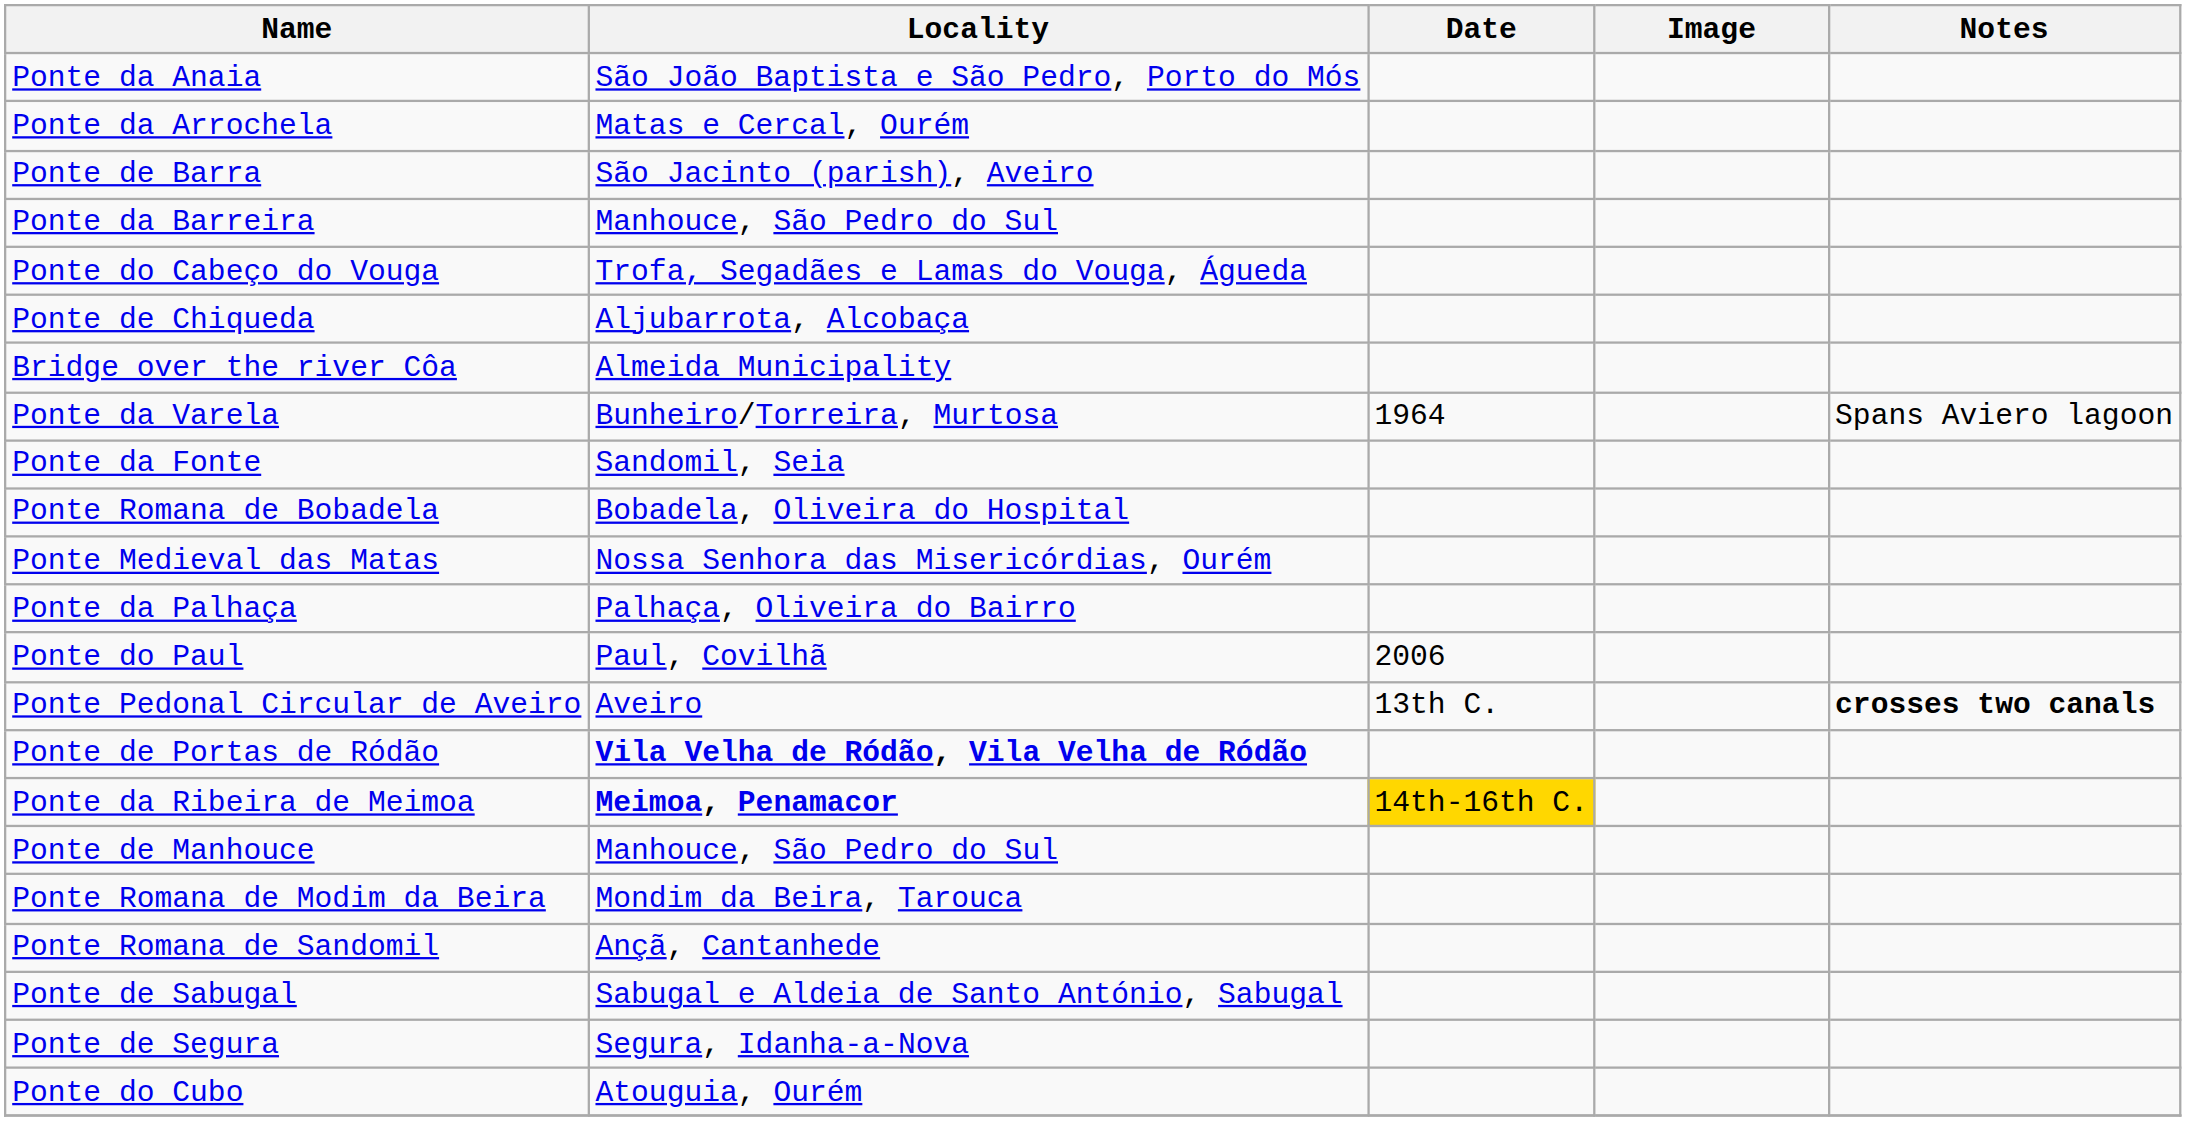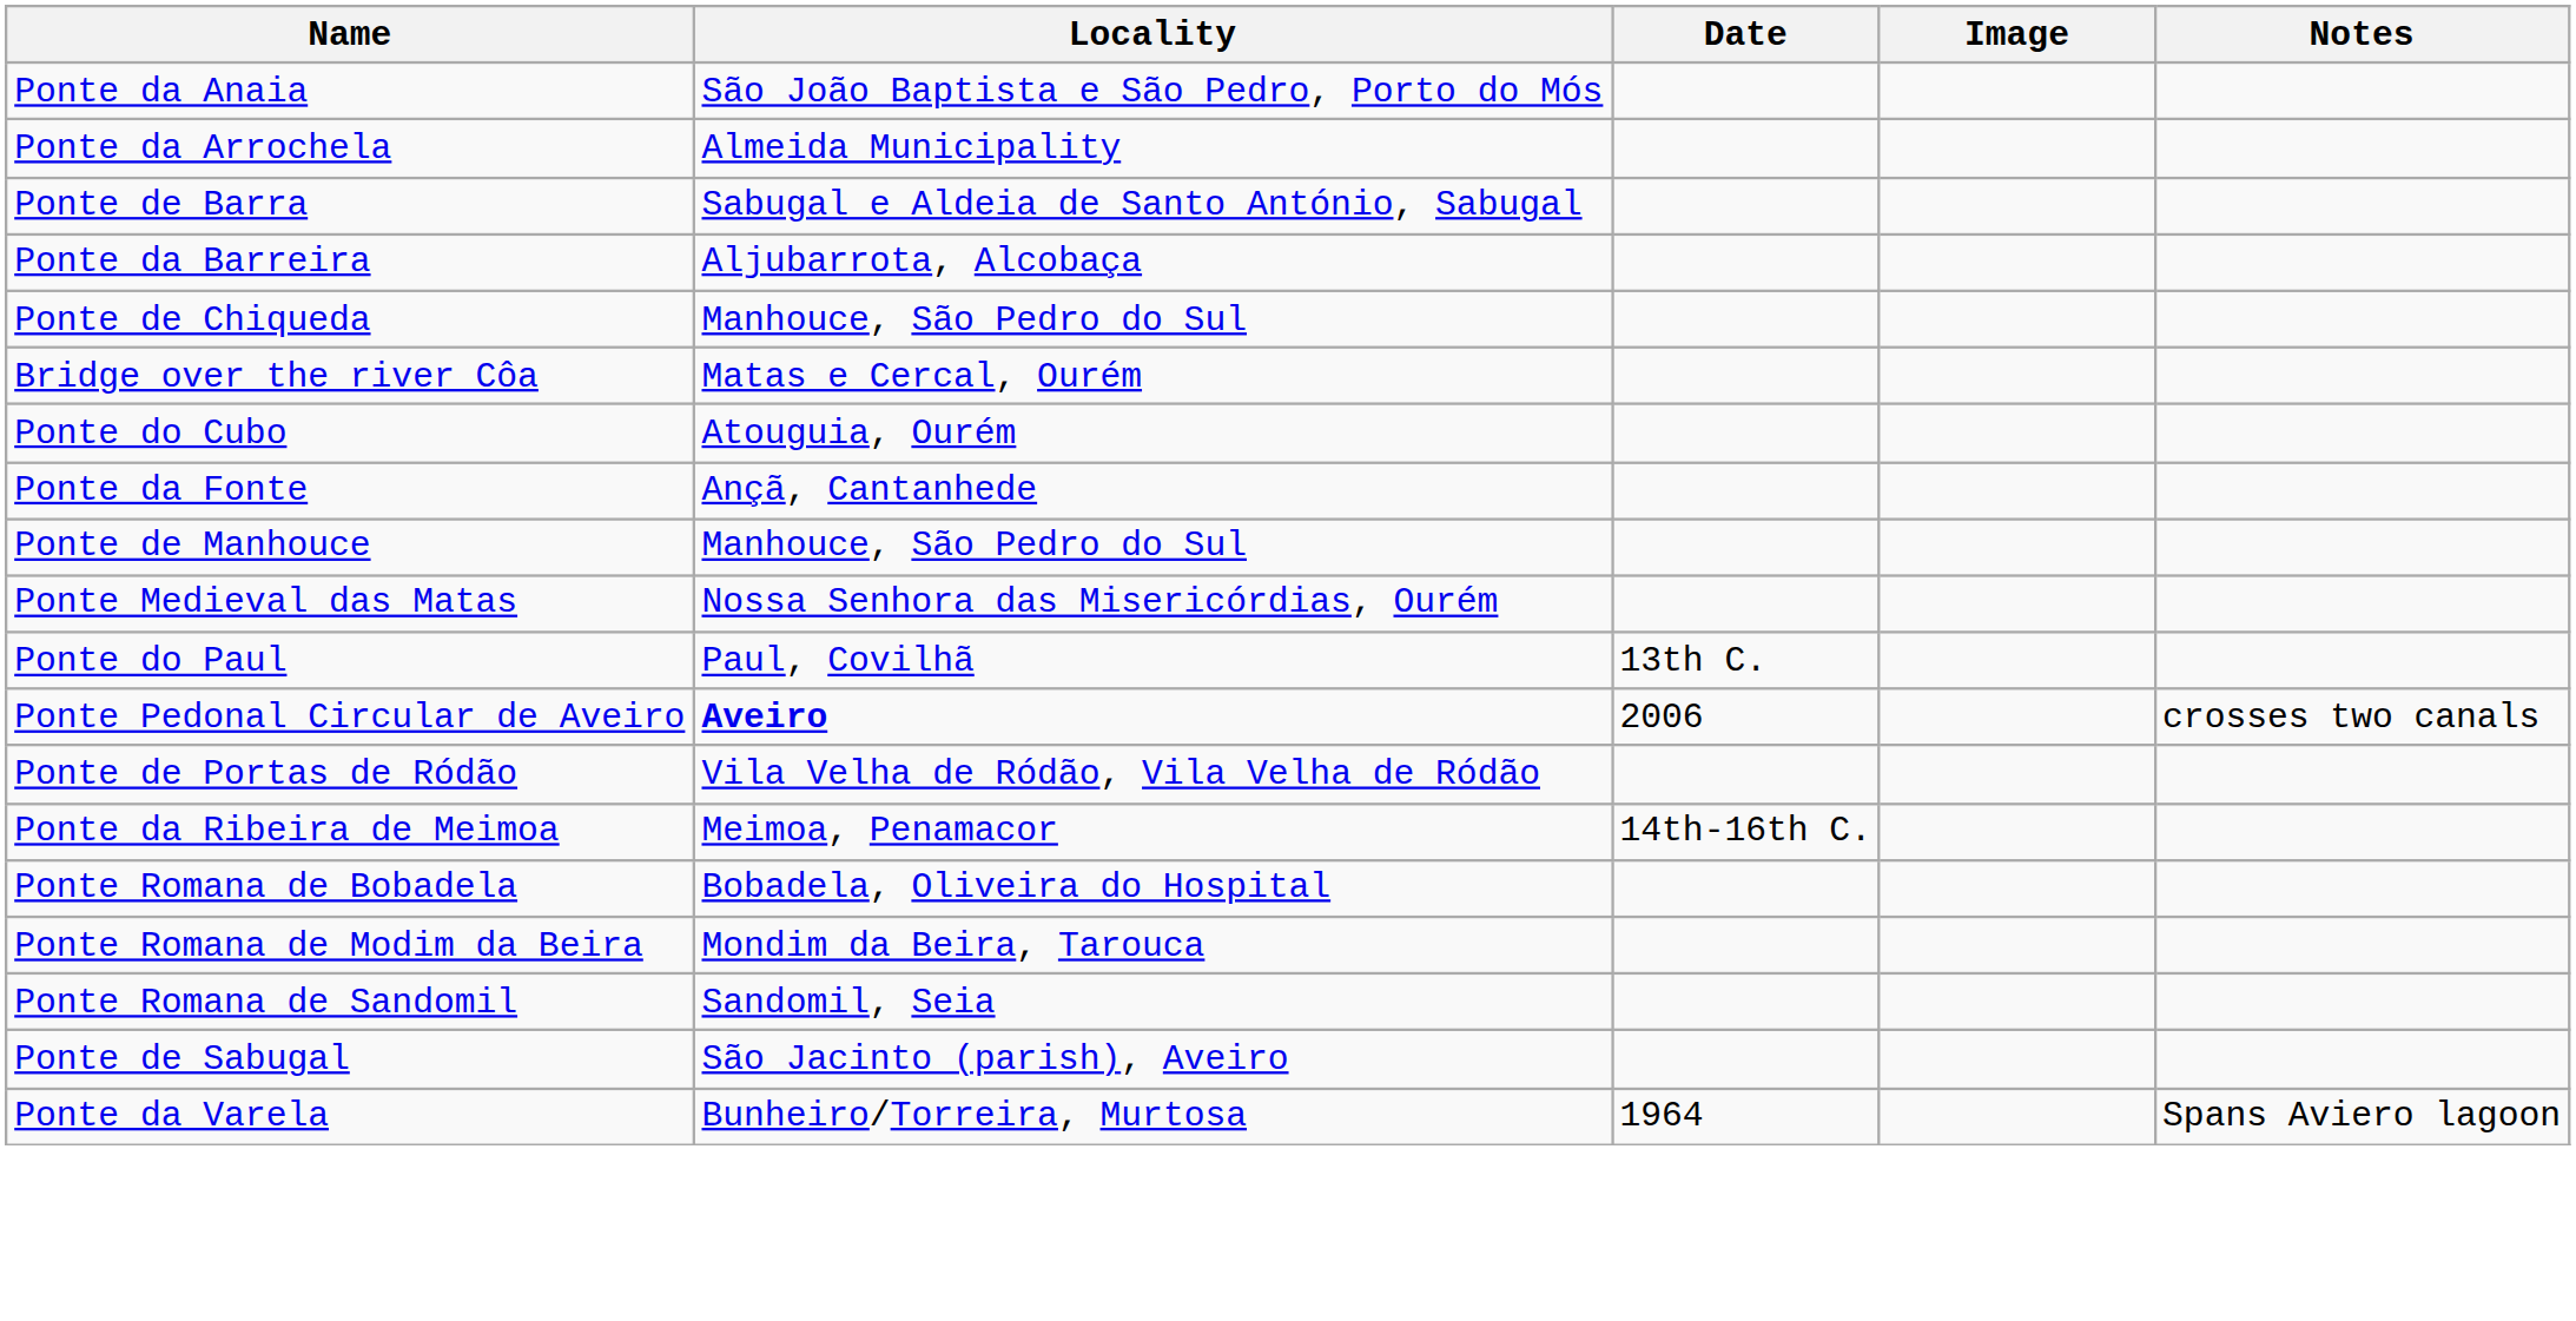 <table class="wikitable sortable">
 <tr>
 <th>Name</th>
 <th>Locality</th>
 <th>Date</th>
 <th class="unsortable" width="96px">Image</th>
 <th class="unsortable">Notes</th>
 </tr>
 <tr>
 <td><a href='#'>Ponte da Anaia</a></td>
 <td><a href='#'>São João Baptista e São Pedro</a>, <a href='#'>Porto do Mós</a></td>
 <td></td>
 <td></td>
 <td></td>
 </tr>
 <tr>
 <td><a href='#'>Ponte da Arrochela</a></td>
+<td><a href='#'>Almeida Municipality</a></td>
+<td></td>
+<td></td>
+<td></td>
+</tr>
+<tr>
+<td><a href='#'>Ponte de Barra</a></td>
+<td><a href='#'>Sabugal e Aldeia de Santo António</a>, <a href='#'>Sabugal</a></td>
+<td></td>
+<td></td>
+<td></td>
+</tr>
+<tr>
+<td><a href='#'>Ponte da Barreira</a></td>
+<td><a href='#'>Aljubarrota</a>, <a href='#'>Alcobaça</a></td>
+<td></td>
+<td></td>
+<td></td>
+</tr>
+<tr>
+<td><a href='#'>Ponte de Chiqueda</a></td>
+<td><a href='#'>Manhouce</a>, <a href='#'>São Pedro do Sul</a></td>
+<td></td>
+<td></td>
+<td></td>
+</tr>
+<tr>
+<td><a href='#'>Bridge over the river Côa</a></td>
 <td><a href='#'>Matas e Cercal</a>, <a href='#'>Ourém</a></td>
 <td></td>
 <td></td>
 <td></td>
 </tr>
 <tr>
-<td><a href='#'>Ponte de Barra</a></td>
-<td><a href='#'>São Jacinto (parish)</a>, <a href='#'>Aveiro</a></td>
+<td><a href='#'>Ponte do Cubo</a></td>
+<td><a href='#'>Atouguia</a>, <a href='#'>Ourém</a></td>
 <td></td>
 <td></td>
 <td></td>
 </tr>
 <tr>
-<td><a href='#'>Ponte da Barreira</a></td>
-<td><a href='#'>Manhouce</a>, <a href='#'>São Pedro do Sul</a></td>
+<td><a href='#'>Ponte da Fonte</a></td>
+<td><a href='#'>Ançã</a>, <a href='#'>Cantanhede</a></td>
 <td></td>
 <td></td>
 <td></td>
 </tr>
 <tr>
-<td><a href='#'>Ponte do Cabeço do Vouga</a></td>
-<td><a href='#'>Trofa, Segadães e Lamas do Vouga</a>, <a href='#'>Águeda</a></td>
-<td></td>
-<td></td>
-<td></td>
-</tr>
-<tr>
-<td><a href='#'>Ponte de Chiqueda</a></td>
-<td><a href='#'>Aljubarrota</a>, <a href='#'>Alcobaça</a></td>
-<td></td>
-<td></td>
-<td></td>
-</tr>
-<tr>
-<td><a href='#'>Bridge over the river Côa</a></td>
-<td><a href='#'>Almeida Municipality</a></td>
-<td></td>
-<td></td>
-<td></td>
-</tr>
-<tr>
-<td><a href='#'>Ponte da Varela</a></td>
-<td><a href='#'>Bunheiro</a>/<a href='#'>Torreira</a>, <a href='#'>Murtosa</a></td>
-<td>1964</td>
-<td></td>
-<td>Spans Aviero lagoon</td>
-</tr>
-<tr>
-<td><a href='#'>Ponte da Fonte</a></td>
-<td><a href='#'>Sandomil</a>, <a href='#'>Seia</a></td>
-<td></td>
-<td></td>
-<td></td>
-</tr>
-<tr>
-<td><a href='#'>Ponte Romana de Bobadela</a></td>
-<td><a href='#'>Bobadela</a>, <a href='#'>Oliveira do Hospital</a></td>
+<td><a href='#'>Ponte de Manhouce</a></td>
+<td><a href='#'>Manhouce</a>, <a href='#'>São Pedro do Sul</a></td>
 <td></td>
 <td></td>
 <td></td>
 </tr>
 <tr>
 <td><a href='#'>Ponte Medieval das Matas</a></td>
 <td><a href='#'>Nossa Senhora das Misericórdias</a>, <a href='#'>Ourém</a></td>
 <td></td>
 <td></td>
 <td></td>
 </tr>
 <tr>
-<td><a href='#'>Ponte da Palhaça</a></td>
-<td><a href='#'>Palhaça</a>, <a href='#'>Oliveira do Bairro</a></td>
-<td></td>
-<td></td>
-<td></td>
-</tr>
-<tr>
 <td><a href='#'>Ponte do Paul</a></td>
 <td><a href='#'>Paul</a>, <a href='#'>Covilhã</a></td>
-<td>2006</td>
+<td>13th C.</td>
 <td></td>
 <td></td>
 </tr>
 <tr>
 <td><a href='#'>Ponte Pedonal Circular de Aveiro</a></td>
-<td><a href='#'>Aveiro</a></td>
-<td>13th C.</td>
+<td><strong><a href='#'>Aveiro</a></strong></td>
+<td>2006</td>
 <td></td>
-<td><strong>crosses two canals</strong></td>
+<td>crosses two canals</td>
 </tr>
 <tr>
 <td><a href='#'>Ponte de Portas de Ródão</a></td>
-<td><strong><a href='#'>Vila Velha de Ródão</a>, <a href='#'>Vila Velha de Ródão</a></strong></td>
+<td><a href='#'>Vila Velha de Ródão</a>, <a href='#'>Vila Velha de Ródão</a></td>
 <td></td>
 <td></td>
 <td></td>
 </tr>
 <tr>
 <td><a href='#'>Ponte da Ribeira de Meimoa</a></td>
-<td><strong><a href='#'>Meimoa</a>, <a href='#'>Penamacor</a></strong></td>
-<td style="background: gold;">14th-16th C.</td>
+<td><a href='#'>Meimoa</a>, <a href='#'>Penamacor</a></td>
+<td>14th-16th C.</td>
 <td></td>
 <td></td>
 </tr>
 <tr>
-<td><a href='#'>Ponte de Manhouce</a></td>
-<td><a href='#'>Manhouce</a>, <a href='#'>São Pedro do Sul</a></td>
+<td><a href='#'>Ponte Romana de Bobadela</a></td>
+<td><a href='#'>Bobadela</a>, <a href='#'>Oliveira do Hospital</a></td>
 <td></td>
 <td></td>
 <td></td>
 </tr>
 <tr>
 <td><a href='#'>Ponte Romana de Modim da Beira</a></td>
 <td><a href='#'>Mondim da Beira</a>, <a href='#'>Tarouca</a></td>
 <td></td>
 <td></td>
 <td></td>
 </tr>
 <tr>
 <td><a href='#'>Ponte Romana de Sandomil</a></td>
-<td><a href='#'>Ançã</a>, <a href='#'>Cantanhede</a></td>
+<td><a href='#'>Sandomil</a>, <a href='#'>Seia</a></td>
 <td></td>
 <td></td>
 <td></td>
 </tr>
 <tr>
 <td><a href='#'>Ponte de Sabugal</a></td>
-<td><a href='#'>Sabugal e Aldeia de Santo António</a>, <a href='#'>Sabugal</a></td>
+<td><a href='#'>São Jacinto (parish)</a>, <a href='#'>Aveiro</a></td>
 <td></td>
 <td></td>
 <td></td>
 </tr>
 <tr>
-<td><a href='#'>Ponte de Segura</a></td>
-<td><a href='#'>Segura</a>, <a href='#'>Idanha-a-Nova</a></td>
+<td><a href='#'>Ponte da Varela</a></td>
+<td><a href='#'>Bunheiro</a>/<a href='#'>Torreira</a>, <a href='#'>Murtosa</a></td>
+<td>1964</td>
 <td></td>
-<td></td>
-<td></td>
-</tr>
-<tr>
-<td><a href='#'>Ponte do Cubo</a></td>
-<td><a href='#'>Atouguia</a>, <a href='#'>Ourém</a></td>
-<td></td>
-<td></td>
-<td></td>
+<td>Spans Aviero lagoon</td>
 </tr>
 <tr>
 </tr>
 </table>
